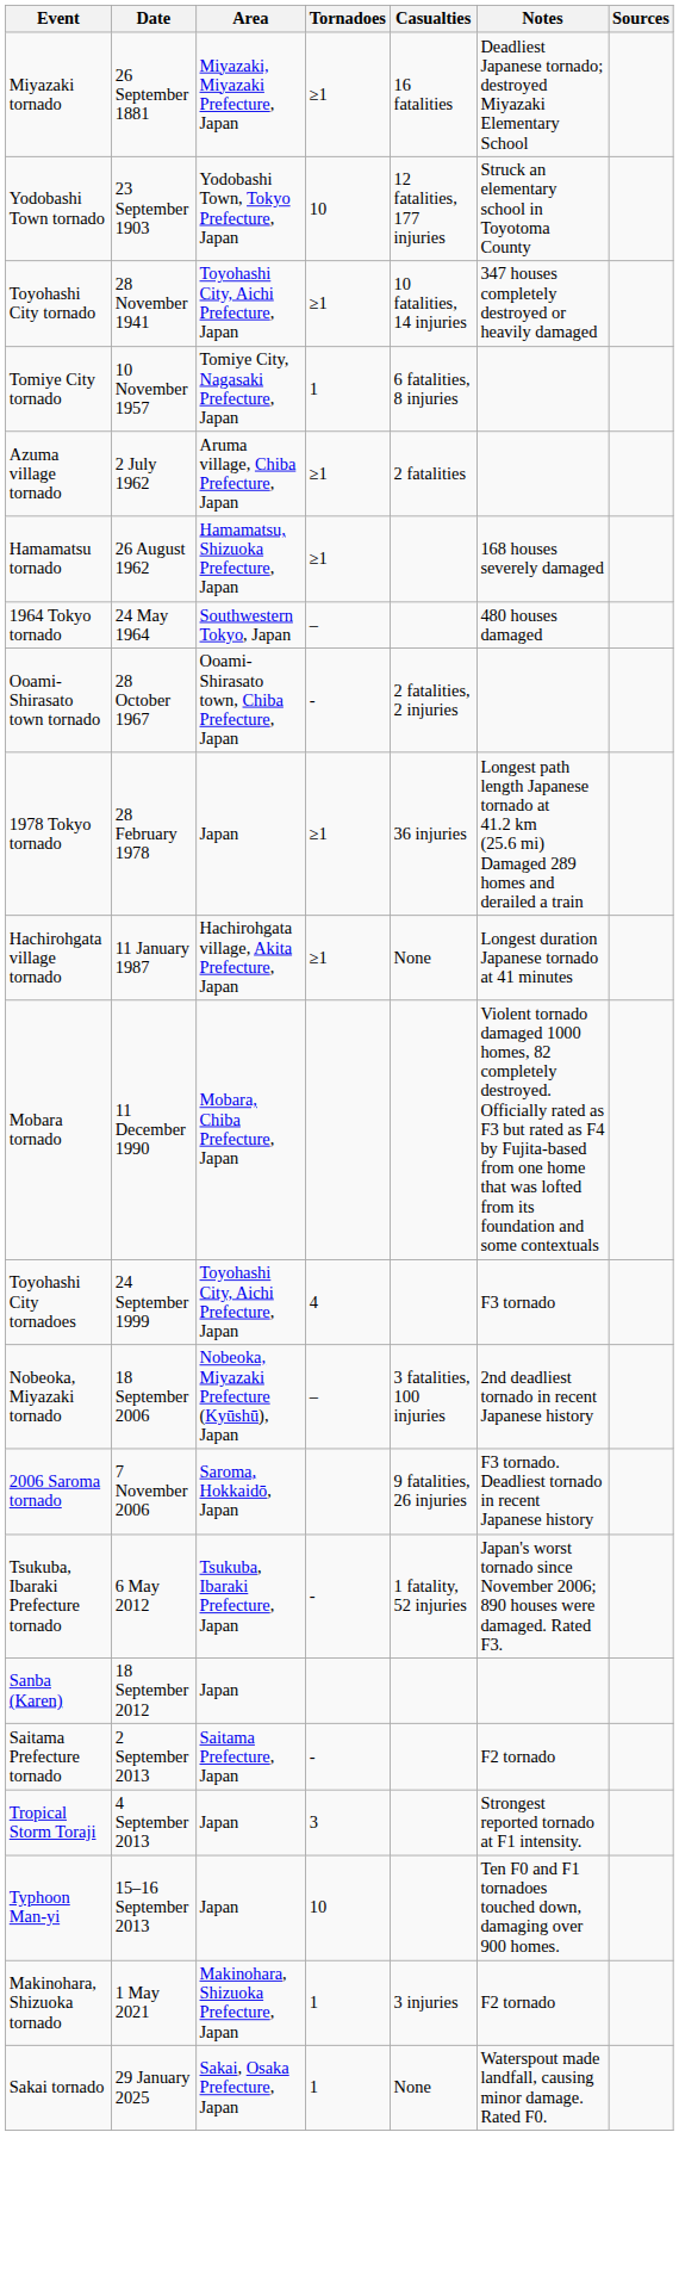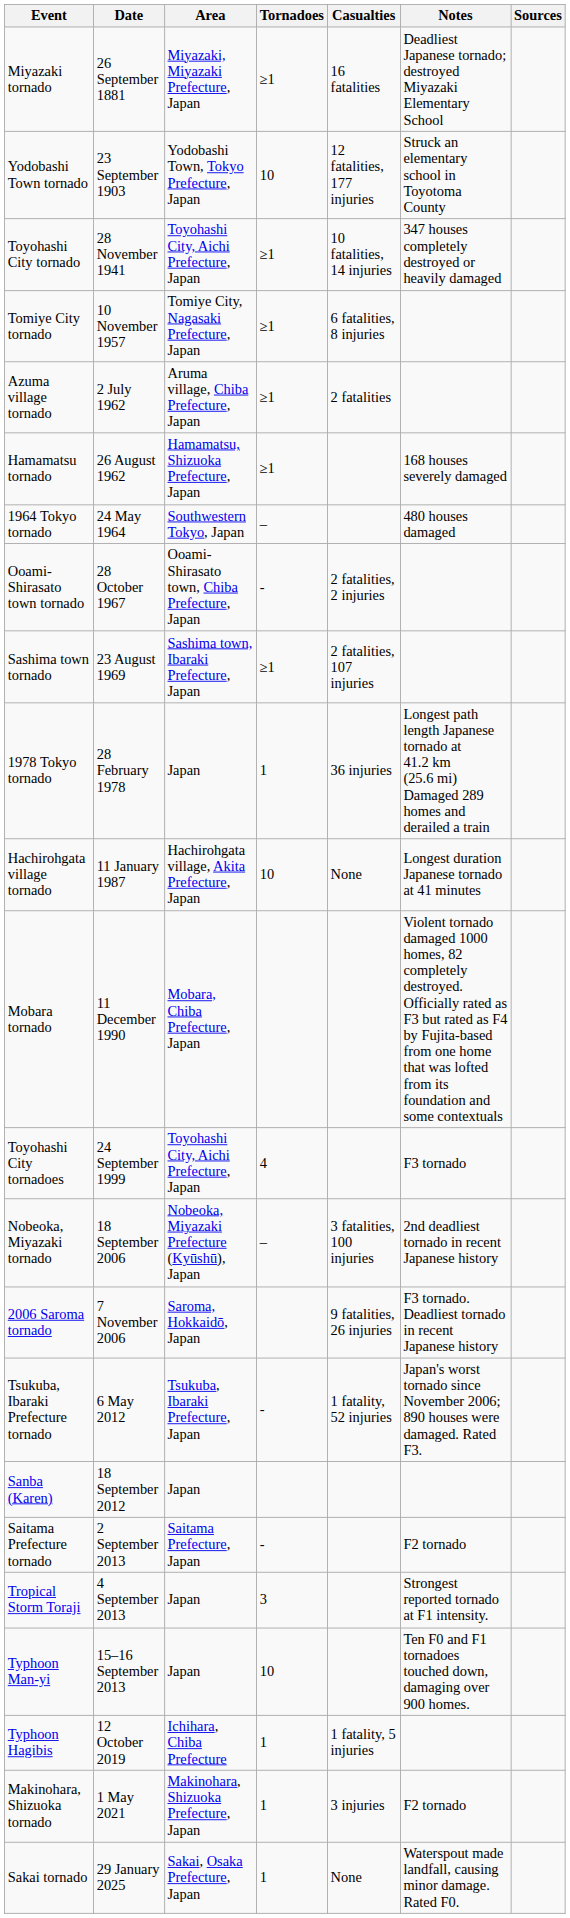 <table class="wikitable collapsible sortable" style="width:100%;">
 <tr>
 <th scope="col" class="unsortable">Event</th>
 <th>Date</th>
 <th>Area</th>
 <th>Tornadoes</th>
 <th>Casualties</th>
 <th scope="col" class="unsortable">Notes</th>
 <th scope="col" class="unsortable">Sources</th>
 </tr>
 <tr>
 <td>Miyazaki tornado</td>
 <td>26 September 1881</td>
 <td><a href='#'>Miyazaki, Miyazaki Prefecture</a>, Japan</td>
 <td>≥1</td>
 <td>16 fatalities</td>
 <td>Deadliest Japanese tornado; destroyed Miyazaki Elementary School</td>
 <td></td>
 </tr>
 <tr>
 <td>Yodobashi Town tornado</td>
 <td>23 September 1903</td>
 <td>Yodobashi Town, <a href='#'>Tokyo Prefecture</a>, Japan</td>
 <td>10</td>
 <td>12 fatalities, 177 injuries</td>
 <td>Struck an elementary school in Toyotoma County</td>
 <td></td>
 </tr>
 <tr>
 <td>Toyohashi City tornado</td>
 <td>28 November 1941</td>
 <td><a href='#'>Toyohashi City, Aichi Prefecture</a>, Japan</td>
 <td>≥1</td>
 <td>10 fatalities, 14 injuries</td>
 <td>347 houses completely destroyed or heavily damaged</td>
 <td></td>
 </tr>
 <tr>
 <td>Tomiye City tornado</td>
 <td>10 November 1957</td>
 <td>Tomiye City, <a href='#'>Nagasaki Prefecture</a>, Japan</td>
-<td>1</td>
+<td>≥1</td>
 <td>6 fatalities, 8 injuries</td>
 <td></td>
 <td></td>
 </tr>
 <tr>
 <td>Azuma village tornado</td>
 <td>2 July 1962</td>
 <td>Aruma village, <a href='#'>Chiba Prefecture</a>, Japan</td>
 <td>≥1</td>
 <td>2 fatalities</td>
 <td></td>
 <td></td>
 </tr>
 <tr>
 <td>Hamamatsu tornado</td>
 <td>26 August 1962</td>
 <td><a href='#'>Hamamatsu, Shizuoka Prefecture</a>, Japan</td>
 <td>≥1</td>
 <td></td>
 <td>168 houses severely damaged</td>
 <td></td>
 </tr>
 <tr>
 <td>1964 Tokyo tornado</td>
 <td>24 May 1964</td>
 <td><a href='#'>Southwestern Tokyo</a>, Japan</td>
 <td>–</td>
 <td></td>
 <td>480 houses damaged</td>
 <td></td>
 </tr>
 <tr>
 <td>Ooami-Shirasato town tornado</td>
 <td>28 October 1967</td>
 <td>Ooami-Shirasato town, <a href='#'>Chiba Prefecture</a>, Japan</td>
 <td>-</td>
 <td>2 fatalities, 2 injuries</td>
 <td></td>
 <td></td>
 </tr>
 <tr>
+<td>Sashima town tornado</td>
+<td>23 August 1969</td>
+<td><a href='#'>Sashima town, Ibaraki Prefecture</a>, Japan</td>
+<td>≥1</td>
+<td>2 fatalities, 107 injuries</td>
+<td></td>
+<td></td>
+</tr>
+<tr>
 <td>1978 Tokyo tornado</td>
 <td>28 February 1978</td>
 <td>Japan</td>
-<td>≥1</td>
+<td>1</td>
 <td>36 injuries</td>
 <td>Longest path length Japanese tornado at 41.2 km (25.6 mi)<br>Damaged 289 homes and derailed a train</td>
 <td></td>
 </tr>
 <tr>
 <td>Hachirohgata village tornado</td>
 <td>11 January 1987</td>
 <td>Hachirohgata village, <a href='#'>Akita Prefecture</a>, Japan</td>
-<td>≥1</td>
+<td>10</td>
 <td>None</td>
 <td>Longest duration Japanese tornado at 41 minutes</td>
 <td></td>
 </tr>
 <tr>
 <td>Mobara tornado</td>
 <td>11 December 1990</td>
 <td><a href='#'>Mobara, Chiba Prefecture</a>, Japan</td>
 <td></td>
 <td></td>
 <td>Violent tornado damaged 1000 homes, 82 completely destroyed. Officially rated as F3 but rated as F4 by Fujita-based from one home that was lofted from its foundation and some contextuals</td>
 <td></td>
 </tr>
 <tr>
 <td>Toyohashi City tornadoes</td>
 <td>24 September 1999</td>
 <td><a href='#'>Toyohashi City, Aichi Prefecture</a>, Japan</td>
 <td>4</td>
 <td></td>
 <td>F3 tornado</td>
 <td></td>
 </tr>
 <tr>
 <td>Nobeoka, Miyazaki tornado</td>
 <td>18 September 2006</td>
 <td><a href='#'>Nobeoka, Miyazaki Prefecture</a> (<a href='#'>Kyūshū</a>), Japan</td>
 <td>–</td>
 <td>3 fatalities, 100 injuries</td>
 <td>2nd deadliest tornado in recent Japanese history</td>
 <td></td>
 </tr>
 <tr>
 <td><a href='#'>2006 Saroma tornado</a></td>
 <td>7 November 2006</td>
 <td><a href='#'>Saroma, Hokkaidō</a>, Japan</td>
 <td></td>
 <td>9 fatalities, 26 injuries</td>
 <td>F3 tornado. Deadliest tornado in recent Japanese history</td>
 <td></td>
 </tr>
 <tr>
 <td>Tsukuba, Ibaraki Prefecture tornado</td>
 <td>6 May 2012</td>
 <td><a href='#'>Tsukuba</a>, <a href='#'>Ibaraki Prefecture</a>, Japan</td>
 <td>-</td>
 <td>1 fatality, 52 injuries</td>
 <td>Japan's worst tornado since November 2006; 890 houses were damaged. Rated F3.</td>
 <td></td>
 </tr>
 <tr>
 <td><a href='#'>Sanba (Karen)</a></td>
 <td>18 September 2012</td>
 <td>Japan</td>
 <td></td>
 <td></td>
 <td></td>
 <td></td>
 </tr>
 <tr>
 <td>Saitama Prefecture tornado</td>
 <td>2 September 2013</td>
 <td><a href='#'>Saitama Prefecture</a>, Japan</td>
 <td>-</td>
 <td></td>
 <td>F2 tornado</td>
 <td></td>
 </tr>
 <tr>
 <td><a href='#'>Tropical Storm Toraji</a></td>
 <td>4 September 2013</td>
 <td>Japan</td>
 <td>3</td>
 <td></td>
 <td>Strongest reported tornado at F1 intensity.</td>
 <td></td>
 </tr>
 <tr>
 <td><a href='#'>Typhoon Man-yi</a></td>
 <td>15–16 September 2013</td>
 <td>Japan</td>
 <td>10</td>
 <td></td>
 <td>Ten F0 and F1 tornadoes touched down, damaging over 900 homes.</td>
 <td></td>
 </tr>
 <tr>
+<td><a href='#'>Typhoon Hagibis</a></td>
+<td>12 October 2019</td>
+<td><a href='#'>Ichihara</a>, <a href='#'>Chiba Prefecture</a></td>
+<td>1</td>
+<td>1 fatality, 5 injuries</td>
+<td></td>
+<td></td>
+</tr>
+<tr>
 <td>Makinohara, Shizuoka tornado</td>
 <td>1 May 2021</td>
 <td><a href='#'>Makinohara</a>, <a href='#'>Shizuoka Prefecture</a>, Japan</td>
 <td>1</td>
 <td>3 injuries</td>
 <td>F2 tornado</td>
 <td></td>
 </tr>
 <tr>
 <td>Sakai tornado</td>
 <td>29 January 2025</td>
 <td><a href='#'>Sakai</a>, <a href='#'>Osaka Prefecture</a>, Japan</td>
 <td>1</td>
 <td>None</td>
 <td>Waterspout made landfall, causing minor damage. Rated F0.</td>
 <td></td>
 </tr>
 </table>
